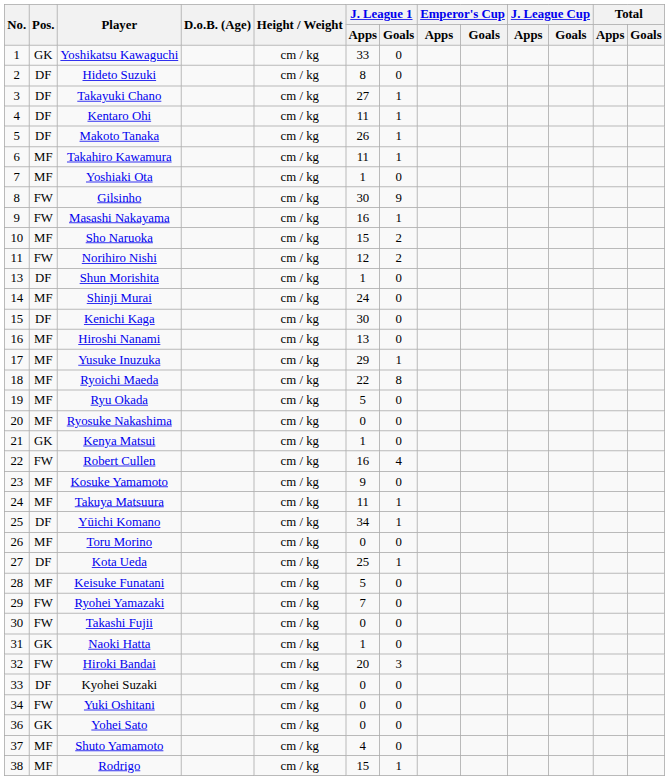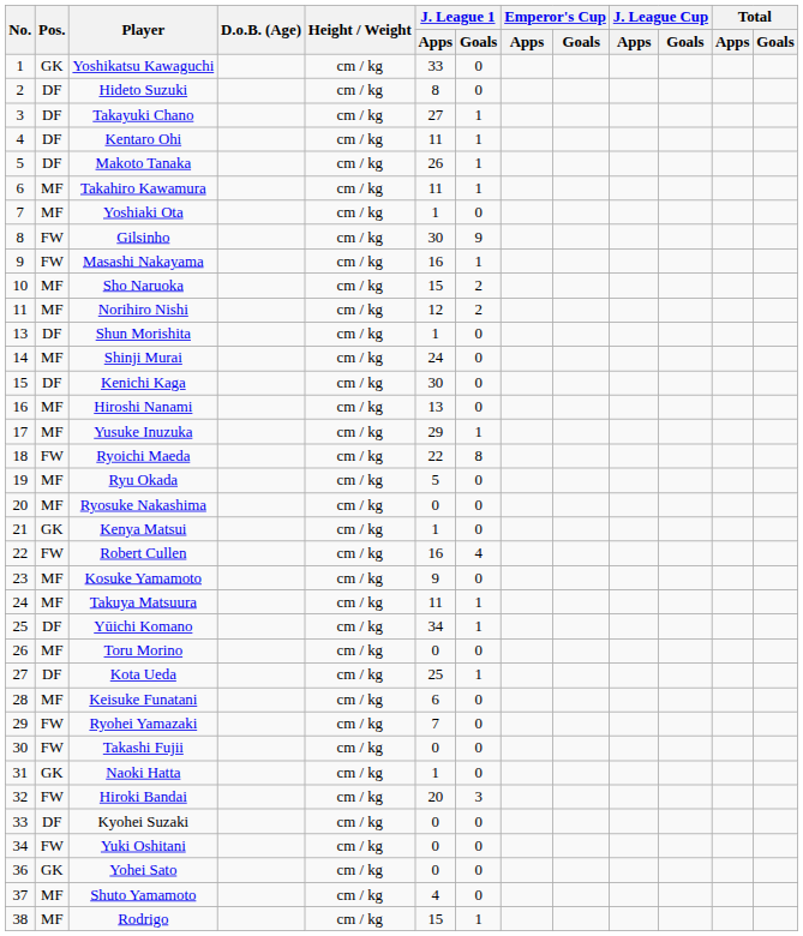 <table class="wikitable" style="text-align:center;">
 <tr>
 <th rowspan="2">No.</th>
 <th rowspan="2">Pos.</th>
 <th rowspan="2">Player</th>
 <th rowspan="2">D.o.B. (Age)</th>
 <th rowspan="2">Height / Weight</th>
 <th colspan="2"><a href='#'>J. League 1</a></th>
 <th colspan="2"><a href='#'>Emperor's Cup</a></th>
 <th colspan="2"><a href='#'>J. League Cup</a></th>
 <th colspan="2">Total</th>
 </tr>
 <tr>
 <th>Apps</th>
 <th>Goals</th>
 <th>Apps</th>
 <th>Goals</th>
 <th>Apps</th>
 <th>Goals</th>
 <th>Apps</th>
 <th>Goals</th>
 </tr>
 <tr>
 <td>1</td>
 <td>GK</td>
 <td><a href='#'>Yoshikatsu Kawaguchi</a></td>
 <td></td>
 <td>cm / kg</td>
 <td>33</td>
 <td>0</td>
 <td></td>
 <td></td>
 <td></td>
 <td></td>
 <td></td>
 <td></td>
 </tr>
 <tr>
 <td>2</td>
 <td>DF</td>
 <td><a href='#'>Hideto Suzuki</a></td>
 <td></td>
 <td>cm / kg</td>
 <td>8</td>
 <td>0</td>
 <td></td>
 <td></td>
 <td></td>
 <td></td>
 <td></td>
 <td></td>
 </tr>
 <tr>
 <td>3</td>
 <td>DF</td>
 <td><a href='#'>Takayuki Chano</a></td>
 <td></td>
 <td>cm / kg</td>
 <td>27</td>
 <td>1</td>
 <td></td>
 <td></td>
 <td></td>
 <td></td>
 <td></td>
 <td></td>
 </tr>
 <tr>
 <td>4</td>
 <td>DF</td>
 <td><a href='#'>Kentaro Ohi</a></td>
 <td></td>
 <td>cm / kg</td>
 <td>11</td>
 <td>1</td>
 <td></td>
 <td></td>
 <td></td>
 <td></td>
 <td></td>
 <td></td>
 </tr>
 <tr>
 <td>5</td>
 <td>DF</td>
 <td><a href='#'>Makoto Tanaka</a></td>
 <td></td>
 <td>cm / kg</td>
 <td>26</td>
 <td>1</td>
 <td></td>
 <td></td>
 <td></td>
 <td></td>
 <td></td>
 <td></td>
 </tr>
 <tr>
 <td>6</td>
 <td>MF</td>
 <td><a href='#'>Takahiro Kawamura</a></td>
 <td></td>
 <td>cm / kg</td>
 <td>11</td>
 <td>1</td>
 <td></td>
 <td></td>
 <td></td>
 <td></td>
 <td></td>
 <td></td>
 </tr>
 <tr>
 <td>7</td>
 <td>MF</td>
 <td><a href='#'>Yoshiaki Ota</a></td>
 <td></td>
 <td>cm / kg</td>
 <td>1</td>
 <td>0</td>
 <td></td>
 <td></td>
 <td></td>
 <td></td>
 <td></td>
 <td></td>
 </tr>
 <tr>
 <td>8</td>
 <td>FW</td>
 <td><a href='#'>Gilsinho</a></td>
 <td></td>
 <td>cm / kg</td>
 <td>30</td>
 <td>9</td>
 <td></td>
 <td></td>
 <td></td>
 <td></td>
 <td></td>
 <td></td>
 </tr>
 <tr>
 <td>9</td>
 <td>FW</td>
 <td><a href='#'>Masashi Nakayama</a></td>
 <td></td>
 <td>cm / kg</td>
 <td>16</td>
 <td>1</td>
 <td></td>
 <td></td>
 <td></td>
 <td></td>
 <td></td>
 <td></td>
 </tr>
 <tr>
 <td>10</td>
 <td>MF</td>
 <td><a href='#'>Sho Naruoka</a></td>
 <td></td>
 <td>cm / kg</td>
 <td>15</td>
 <td>2</td>
 <td></td>
 <td></td>
 <td></td>
 <td></td>
 <td></td>
 <td></td>
 </tr>
 <tr>
 <td>11</td>
-<td>FW</td>
+<td>MF</td>
 <td><a href='#'>Norihiro Nishi</a></td>
 <td></td>
 <td>cm / kg</td>
 <td>12</td>
 <td>2</td>
 <td></td>
 <td></td>
 <td></td>
 <td></td>
 <td></td>
 <td></td>
 </tr>
 <tr>
 <td>13</td>
 <td>DF</td>
 <td><a href='#'>Shun Morishita</a></td>
 <td></td>
 <td>cm / kg</td>
 <td>1</td>
 <td>0</td>
 <td></td>
 <td></td>
 <td></td>
 <td></td>
 <td></td>
 <td></td>
 </tr>
 <tr>
 <td>14</td>
 <td>MF</td>
 <td><a href='#'>Shinji Murai</a></td>
 <td></td>
 <td>cm / kg</td>
 <td>24</td>
 <td>0</td>
 <td></td>
 <td></td>
 <td></td>
 <td></td>
 <td></td>
 <td></td>
 </tr>
 <tr>
 <td>15</td>
 <td>DF</td>
 <td><a href='#'>Kenichi Kaga</a></td>
 <td></td>
 <td>cm / kg</td>
 <td>30</td>
 <td>0</td>
 <td></td>
 <td></td>
 <td></td>
 <td></td>
 <td></td>
 <td></td>
 </tr>
 <tr>
 <td>16</td>
 <td>MF</td>
 <td><a href='#'>Hiroshi Nanami</a></td>
 <td></td>
 <td>cm / kg</td>
 <td>13</td>
 <td>0</td>
 <td></td>
 <td></td>
 <td></td>
 <td></td>
 <td></td>
 <td></td>
 </tr>
 <tr>
 <td>17</td>
 <td>MF</td>
 <td><a href='#'>Yusuke Inuzuka</a></td>
 <td></td>
 <td>cm / kg</td>
 <td>29</td>
 <td>1</td>
 <td></td>
 <td></td>
 <td></td>
 <td></td>
 <td></td>
 <td></td>
 </tr>
 <tr>
 <td>18</td>
-<td>MF</td>
+<td>FW</td>
 <td><a href='#'>Ryoichi Maeda</a></td>
 <td></td>
 <td>cm / kg</td>
 <td>22</td>
 <td>8</td>
 <td></td>
 <td></td>
 <td></td>
 <td></td>
 <td></td>
 <td></td>
 </tr>
 <tr>
 <td>19</td>
 <td>MF</td>
 <td><a href='#'>Ryu Okada</a></td>
 <td></td>
 <td>cm / kg</td>
 <td>5</td>
 <td>0</td>
 <td></td>
 <td></td>
 <td></td>
 <td></td>
 <td></td>
 <td></td>
 </tr>
 <tr>
 <td>20</td>
 <td>MF</td>
 <td><a href='#'>Ryosuke Nakashima</a></td>
 <td></td>
 <td>cm / kg</td>
 <td>0</td>
 <td>0</td>
 <td></td>
 <td></td>
 <td></td>
 <td></td>
 <td></td>
 <td></td>
 </tr>
 <tr>
 <td>21</td>
 <td>GK</td>
 <td><a href='#'>Kenya Matsui</a></td>
 <td></td>
 <td>cm / kg</td>
 <td>1</td>
 <td>0</td>
 <td></td>
 <td></td>
 <td></td>
 <td></td>
 <td></td>
 <td></td>
 </tr>
 <tr>
 <td>22</td>
 <td>FW</td>
 <td><a href='#'>Robert Cullen</a></td>
 <td></td>
 <td>cm / kg</td>
 <td>16</td>
 <td>4</td>
 <td></td>
 <td></td>
 <td></td>
 <td></td>
 <td></td>
 <td></td>
 </tr>
 <tr>
 <td>23</td>
 <td>MF</td>
 <td><a href='#'>Kosuke Yamamoto</a></td>
 <td></td>
 <td>cm / kg</td>
 <td>9</td>
 <td>0</td>
 <td></td>
 <td></td>
 <td></td>
 <td></td>
 <td></td>
 <td></td>
 </tr>
 <tr>
 <td>24</td>
 <td>MF</td>
 <td><a href='#'>Takuya Matsuura</a></td>
 <td></td>
 <td>cm / kg</td>
 <td>11</td>
 <td>1</td>
 <td></td>
 <td></td>
 <td></td>
 <td></td>
 <td></td>
 <td></td>
 </tr>
 <tr>
 <td>25</td>
 <td>DF</td>
 <td><a href='#'>Yūichi Komano</a></td>
 <td></td>
 <td>cm / kg</td>
 <td>34</td>
 <td>1</td>
 <td></td>
 <td></td>
 <td></td>
 <td></td>
 <td></td>
 <td></td>
 </tr>
 <tr>
 <td>26</td>
 <td>MF</td>
 <td><a href='#'>Toru Morino</a></td>
 <td></td>
 <td>cm / kg</td>
 <td>0</td>
 <td>0</td>
 <td></td>
 <td></td>
 <td></td>
 <td></td>
 <td></td>
 <td></td>
 </tr>
 <tr>
 <td>27</td>
 <td>DF</td>
 <td><a href='#'>Kota Ueda</a></td>
 <td></td>
 <td>cm / kg</td>
 <td>25</td>
 <td>1</td>
 <td></td>
 <td></td>
 <td></td>
 <td></td>
 <td></td>
 <td></td>
 </tr>
 <tr>
 <td>28</td>
 <td>MF</td>
 <td><a href='#'>Keisuke Funatani</a></td>
 <td></td>
 <td>cm / kg</td>
-<td>5</td>
+<td>6</td>
 <td>0</td>
 <td></td>
 <td></td>
 <td></td>
 <td></td>
 <td></td>
 <td></td>
 </tr>
 <tr>
 <td>29</td>
 <td>FW</td>
 <td><a href='#'>Ryohei Yamazaki</a></td>
 <td></td>
 <td>cm / kg</td>
 <td>7</td>
 <td>0</td>
 <td></td>
 <td></td>
 <td></td>
 <td></td>
 <td></td>
 <td></td>
 </tr>
 <tr>
 <td>30</td>
 <td>FW</td>
 <td><a href='#'>Takashi Fujii</a></td>
 <td></td>
 <td>cm / kg</td>
 <td>0</td>
 <td>0</td>
 <td></td>
 <td></td>
 <td></td>
 <td></td>
 <td></td>
 <td></td>
 </tr>
 <tr>
 <td>31</td>
 <td>GK</td>
 <td><a href='#'>Naoki Hatta</a></td>
 <td></td>
 <td>cm / kg</td>
 <td>1</td>
 <td>0</td>
 <td></td>
 <td></td>
 <td></td>
 <td></td>
 <td></td>
 <td></td>
 </tr>
 <tr>
 <td>32</td>
 <td>FW</td>
 <td><a href='#'>Hiroki Bandai</a></td>
 <td></td>
 <td>cm / kg</td>
 <td>20</td>
 <td>3</td>
 <td></td>
 <td></td>
 <td></td>
 <td></td>
 <td></td>
 <td></td>
 </tr>
 <tr>
 <td>33</td>
 <td>DF</td>
 <td>Kyohei Suzaki</td>
 <td></td>
 <td>cm / kg</td>
 <td>0</td>
 <td>0</td>
 <td></td>
 <td></td>
 <td></td>
 <td></td>
 <td></td>
 <td></td>
 </tr>
 <tr>
 <td>34</td>
 <td>FW</td>
 <td><a href='#'>Yuki Oshitani</a></td>
 <td></td>
 <td>cm / kg</td>
 <td>0</td>
 <td>0</td>
 <td></td>
 <td></td>
 <td></td>
 <td></td>
 <td></td>
 <td></td>
 </tr>
 <tr>
 <td>36</td>
 <td>GK</td>
 <td><a href='#'>Yohei Sato</a></td>
 <td></td>
 <td>cm / kg</td>
 <td>0</td>
 <td>0</td>
 <td></td>
 <td></td>
 <td></td>
 <td></td>
 <td></td>
 <td></td>
 </tr>
 <tr>
 <td>37</td>
 <td>MF</td>
 <td><a href='#'>Shuto Yamamoto</a></td>
 <td></td>
 <td>cm / kg</td>
 <td>4</td>
 <td>0</td>
 <td></td>
 <td></td>
 <td></td>
 <td></td>
 <td></td>
 <td></td>
 </tr>
 <tr>
 <td>38</td>
 <td>MF</td>
 <td><a href='#'>Rodrigo</a></td>
 <td></td>
 <td>cm / kg</td>
 <td>15</td>
 <td>1</td>
 <td></td>
 <td></td>
 <td></td>
 <td></td>
 <td></td>
 <td></td>
 </tr>
 </table>
